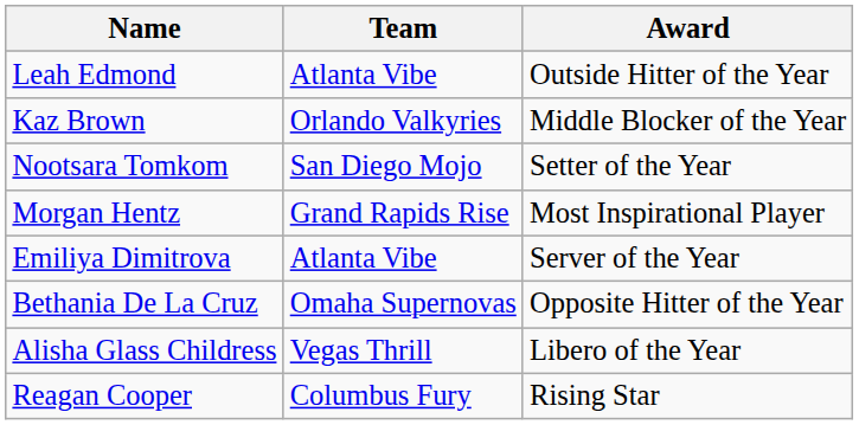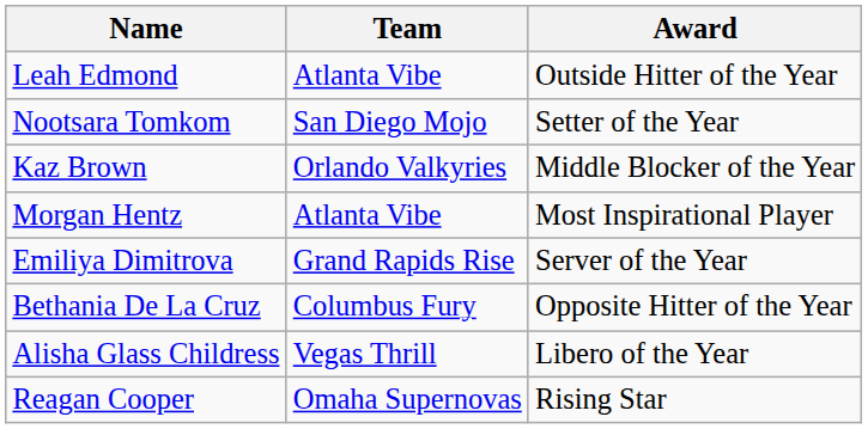 <table class="wikitable">
 <tr>
 <th>Name</th>
 <th>Team</th>
 <th>Award</th>
 </tr>
 <tr>
 <td><a href='#'>Leah Edmond</a></td>
 <td><a href='#'>Atlanta Vibe</a></td>
 <td>Outside Hitter of the Year</td>
 </tr>
 <tr>
+<td><a href='#'>Nootsara Tomkom</a></td>
+<td><a href='#'>San Diego Mojo</a></td>
+<td>Setter of the Year</td>
+</tr>
+<tr>
 <td><a href='#'>Kaz Brown</a></td>
 <td><a href='#'>Orlando Valkyries</a></td>
 <td>Middle Blocker of the Year</td>
 </tr>
 <tr>
-<td><a href='#'>Nootsara Tomkom</a></td>
-<td><a href='#'>San Diego Mojo</a></td>
-<td>Setter of the Year</td>
-</tr>
-<tr>
 <td><a href='#'>Morgan Hentz</a></td>
-<td><a href='#'>Grand Rapids Rise</a></td>
+<td><a href='#'>Atlanta Vibe</a></td>
 <td>Most Inspirational Player</td>
 </tr>
 <tr>
 <td><a href='#'>Emiliya Dimitrova</a></td>
-<td><a href='#'>Atlanta Vibe</a></td>
+<td><a href='#'>Grand Rapids Rise</a></td>
 <td>Server of the Year</td>
 </tr>
 <tr>
 <td><a href='#'>Bethania De La Cruz</a></td>
-<td><a href='#'>Omaha Supernovas</a></td>
+<td><a href='#'>Columbus Fury</a></td>
 <td>Opposite Hitter of the Year</td>
 </tr>
 <tr>
 <td><a href='#'>Alisha Glass Childress</a></td>
 <td><a href='#'>Vegas Thrill</a></td>
 <td>Libero of the Year</td>
 </tr>
 <tr>
 <td><a href='#'>Reagan Cooper</a></td>
-<td><a href='#'>Columbus Fury</a></td>
+<td><a href='#'>Omaha Supernovas</a></td>
 <td>Rising Star</td>
 </tr>
 </table>
